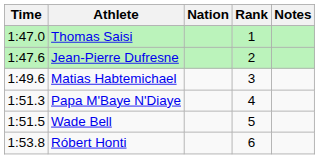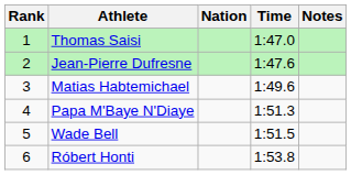 <table class="wikitable sortable" style="text-align:center">
 <tr>
-<th>Time</th>
+<th>Rank</th>
 <th>Athlete</th>
 <th>Nation</th>
-<th>Rank</th>
+<th>Time</th>
 <th>Notes</th>
 </tr>
 <tr bgcolor=bbf3bb>
-<td>1:47.0</td>
+<td>1</td>
 <td align=left><a href='#'>Thomas Saisi</a></td>
 <td align=left></td>
-<td>1</td>
+<td>1:47.0</td>
 <td></td>
 </tr>
 <tr bgcolor=bbf3bb>
-<td>1:47.6</td>
+<td>2</td>
 <td align=left><a href='#'>Jean-Pierre Dufresne</a></td>
 <td align=left></td>
-<td>2</td>
+<td>1:47.6</td>
 <td></td>
 </tr>
 <tr>
-<td>1:49.6</td>
+<td>3</td>
 <td align=left><a href='#'>Matias Habtemichael</a></td>
 <td align=left></td>
-<td>3</td>
+<td>1:49.6</td>
 <td></td>
 </tr>
 <tr>
-<td>1:51.3</td>
+<td>4</td>
 <td align=left><a href='#'>Papa M'Baye N'Diaye</a></td>
 <td align=left></td>
-<td>4</td>
+<td>1:51.3</td>
 <td></td>
 </tr>
 <tr>
-<td>1:51.5</td>
+<td>5</td>
 <td align=left><a href='#'>Wade Bell</a></td>
 <td align=left></td>
-<td>5</td>
+<td>1:51.5</td>
 <td></td>
 </tr>
 <tr>
-<td>1:53.8</td>
+<td>6</td>
 <td align=left><a href='#'>Róbert Honti</a></td>
 <td align=left></td>
-<td>6</td>
+<td>1:53.8</td>
 <td></td>
 </tr>
 </table>
